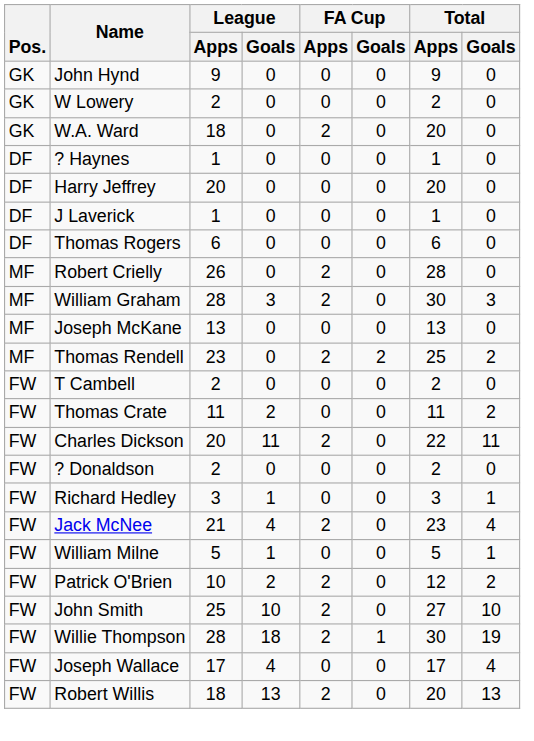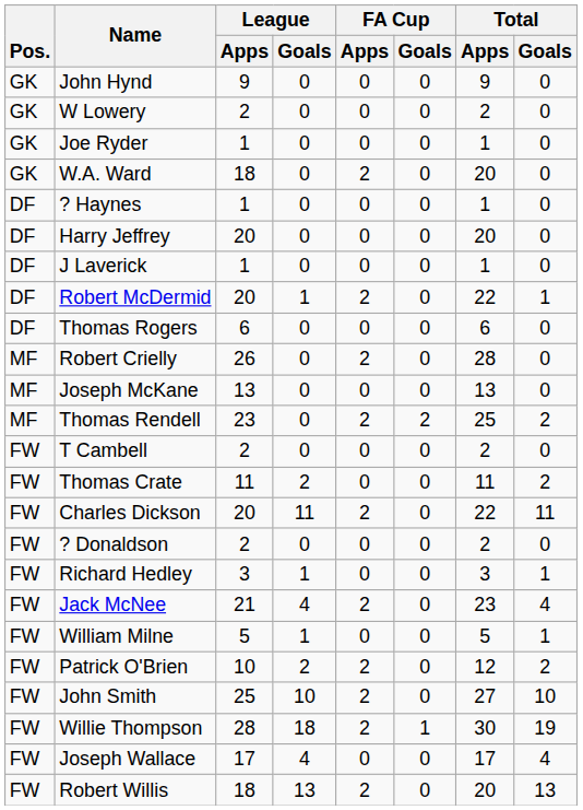 <table class="wikitable" style="text-align:center">
 <tr>
 <th rowspan="2" valign="bottom">Pos.</th>
 <th rowspan="2">Name</th>
 <th colspan="2" width="85">League</th>
 <th colspan="2" width="85">FA Cup</th>
 <th colspan="2" width="85">Total</th>
 </tr>
 <tr>
 <th>Apps</th>
 <th>Goals</th>
 <th>Apps</th>
 <th>Goals</th>
 <th>Apps</th>
 <th>Goals</th>
 </tr>
 <tr>
 <td align="left">GK</td>
 <td align="left"> John Hynd</td>
 <td>9</td>
 <td>0</td>
 <td>0</td>
 <td>0</td>
 <td>9</td>
 <td>0</td>
 </tr>
 <tr>
 <td align="left">GK</td>
 <td align="left"> W Lowery</td>
 <td>2</td>
 <td>0</td>
 <td>0</td>
 <td>0</td>
 <td>2</td>
+<td>0</td>
+</tr>
+<tr>
+<td align="left">GK</td>
+<td align="left"> Joe Ryder</td>
+<td>1</td>
+<td>0</td>
+<td>0</td>
+<td>0</td>
+<td>1</td>
 <td>0</td>
 </tr>
 <tr>
 <td align="left">GK</td>
 <td align="left"> W.A. Ward</td>
 <td>18</td>
 <td>0</td>
 <td>2</td>
 <td>0</td>
 <td>20</td>
 <td>0</td>
 </tr>
 <tr>
 <td align="left">DF</td>
 <td align="left"> ? Haynes</td>
 <td>1</td>
 <td>0</td>
 <td>0</td>
 <td>0</td>
 <td>1</td>
 <td>0</td>
 </tr>
 <tr>
 <td align="left">DF</td>
 <td align="left"> Harry Jeffrey</td>
 <td>20</td>
 <td>0</td>
 <td>0</td>
 <td>0</td>
 <td>20</td>
 <td>0</td>
 </tr>
 <tr>
 <td align="left">DF</td>
 <td align="left"> J Laverick</td>
 <td>1</td>
 <td>0</td>
 <td>0</td>
 <td>0</td>
 <td>1</td>
 <td>0</td>
 </tr>
 <tr>
 <td align="left">DF</td>
+<td align="left"> <a href='#'>Robert McDermid</a></td>
+<td>20</td>
+<td>1</td>
+<td>2</td>
+<td>0</td>
+<td>22</td>
+<td>1</td>
+</tr>
+<tr>
+<td align="left">DF</td>
 <td align="left"> Thomas Rogers</td>
 <td>6</td>
 <td>0</td>
 <td>0</td>
 <td>0</td>
 <td>6</td>
 <td>0</td>
 </tr>
 <tr>
 <td align="left">MF</td>
 <td align="left"> Robert Crielly</td>
 <td>26</td>
 <td>0</td>
 <td>2</td>
 <td>0</td>
 <td>28</td>
 <td>0</td>
-</tr>
-<tr>
-<td align="left">MF</td>
-<td align="left"> William Graham</td>
-<td>28</td>
-<td>3</td>
-<td>2</td>
-<td>0</td>
-<td>30</td>
-<td>3</td>
 </tr>
 <tr>
 <td align="left">MF</td>
 <td align="left"> Joseph McKane</td>
 <td>13</td>
 <td>0</td>
 <td>0</td>
 <td>0</td>
 <td>13</td>
 <td>0</td>
 </tr>
 <tr>
 <td align="left">MF</td>
 <td align="left"> Thomas Rendell</td>
 <td>23</td>
 <td>0</td>
 <td>2</td>
 <td>2</td>
 <td>25</td>
 <td>2</td>
 </tr>
 <tr>
 <td align="left">FW</td>
 <td align="left"> T Cambell</td>
 <td>2</td>
 <td>0</td>
 <td>0</td>
 <td>0</td>
 <td>2</td>
 <td>0</td>
 </tr>
 <tr>
 <td align="left">FW</td>
 <td align="left"> Thomas Crate</td>
 <td>11</td>
 <td>2</td>
 <td>0</td>
 <td>0</td>
 <td>11</td>
 <td>2</td>
 </tr>
 <tr>
 <td align="left">FW</td>
 <td align="left"> Charles Dickson</td>
 <td>20</td>
 <td>11</td>
 <td>2</td>
 <td>0</td>
 <td>22</td>
 <td>11</td>
 </tr>
 <tr>
 <td align="left">FW</td>
 <td align="left"> ? Donaldson</td>
 <td>2</td>
 <td>0</td>
 <td>0</td>
 <td>0</td>
 <td>2</td>
 <td>0</td>
 </tr>
 <tr>
 <td align="left">FW</td>
 <td align="left"> Richard Hedley</td>
 <td>3</td>
 <td>1</td>
 <td>0</td>
 <td>0</td>
 <td>3</td>
 <td>1</td>
 </tr>
 <tr>
 <td align="left">FW</td>
 <td align="left"> <a href='#'>Jack McNee</a></td>
 <td>21</td>
 <td>4</td>
 <td>2</td>
 <td>0</td>
 <td>23</td>
 <td>4</td>
 </tr>
 <tr>
 <td align="left">FW</td>
 <td align="left"> William Milne</td>
 <td>5</td>
 <td>1</td>
 <td>0</td>
 <td>0</td>
 <td>5</td>
 <td>1</td>
 </tr>
 <tr>
 <td align="left">FW</td>
 <td align="left"> Patrick O'Brien</td>
 <td>10</td>
 <td>2</td>
 <td>2</td>
 <td>0</td>
 <td>12</td>
 <td>2</td>
 </tr>
 <tr>
 <td align="left">FW</td>
 <td align="left"> John Smith</td>
 <td>25</td>
 <td>10</td>
 <td>2</td>
 <td>0</td>
 <td>27</td>
 <td>10</td>
 </tr>
 <tr>
 <td align="left">FW</td>
 <td align="left"> Willie Thompson</td>
 <td>28</td>
 <td>18</td>
 <td>2</td>
 <td>1</td>
 <td>30</td>
 <td>19</td>
 </tr>
 <tr>
 <td align="left">FW</td>
 <td align="left"> Joseph Wallace</td>
 <td>17</td>
 <td>4</td>
 <td>0</td>
 <td>0</td>
 <td>17</td>
 <td>4</td>
 </tr>
 <tr>
 <td align="left">FW</td>
 <td align="left"> Robert Willis</td>
 <td>18</td>
 <td>13</td>
 <td>2</td>
 <td>0</td>
 <td>20</td>
 <td>13</td>
 </tr>
 </table>
